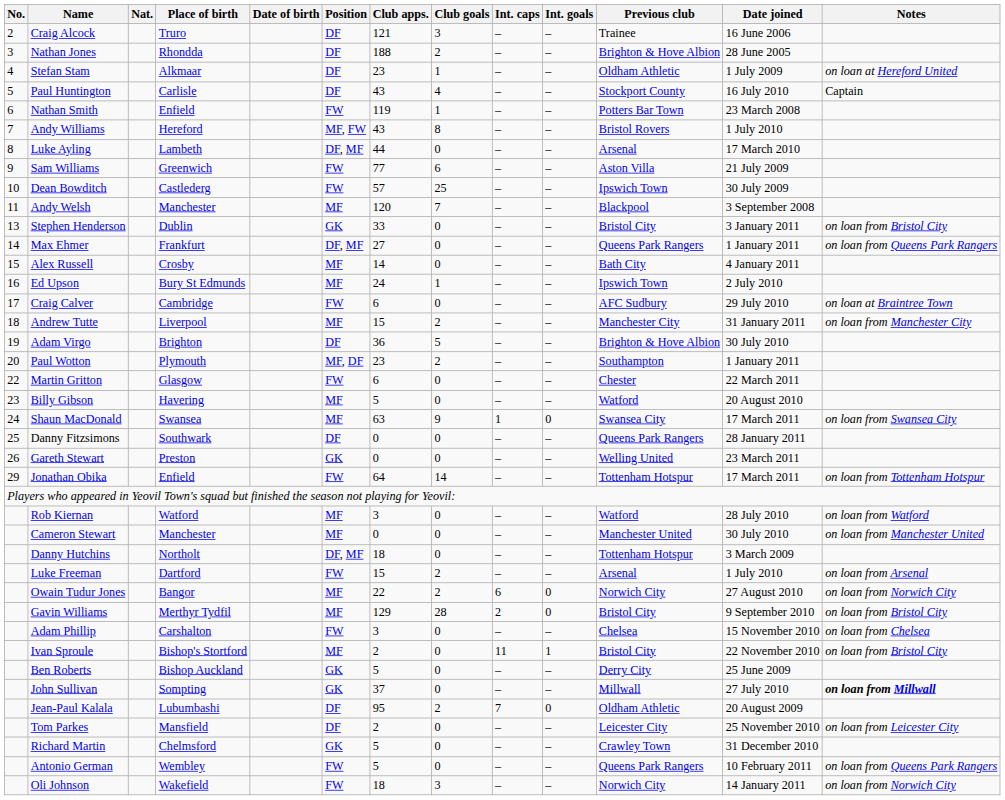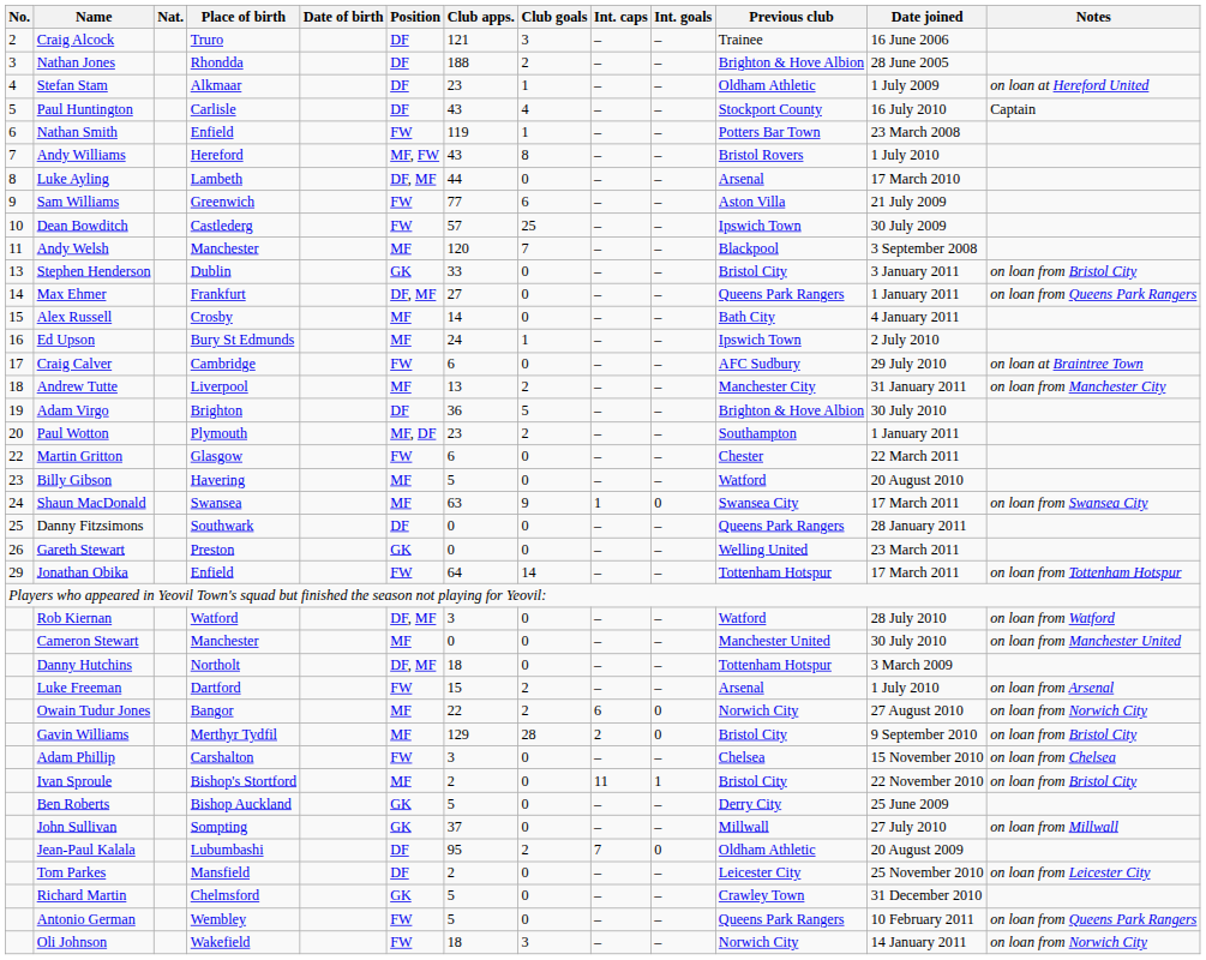 <table class="wikitable"  class= style="text-align:center; font-size:85%">
 <tr>
 <th>No.</th>
 <th>Name</th>
 <th>Nat.</th>
 <th>Place of birth</th>
 <th>Date of birth</th>
 <th>Position</th>
 <th>Club apps.</th>
 <th>Club goals</th>
 <th>Int. caps</th>
 <th>Int. goals</th>
 <th>Previous club</th>
 <th>Date joined</th>
 <th>Notes</th>
 </tr>
 <tr>
 <td>2</td>
 <td><a href='#'>Craig Alcock</a></td>
 <td></td>
 <td><a href='#'>Truro</a></td>
 <td></td>
 <td><a href='#'>DF</a></td>
 <td>121</td>
 <td>3</td>
 <td>–</td>
 <td>–</td>
 <td>Trainee</td>
 <td>16 June 2006</td>
 <td></td>
 </tr>
 <tr>
 <td>3</td>
 <td><a href='#'>Nathan Jones</a></td>
 <td></td>
 <td><a href='#'>Rhondda</a></td>
 <td></td>
 <td><a href='#'>DF</a></td>
 <td>188</td>
 <td>2</td>
 <td>–</td>
 <td>–</td>
 <td><a href='#'>Brighton & Hove Albion</a></td>
 <td>28 June 2005</td>
 <td></td>
 </tr>
 <tr>
 <td>4</td>
 <td><a href='#'>Stefan Stam</a></td>
 <td></td>
 <td><a href='#'>Alkmaar</a></td>
 <td></td>
 <td><a href='#'>DF</a></td>
 <td>23</td>
 <td>1</td>
 <td>–</td>
 <td>–</td>
 <td><a href='#'>Oldham Athletic</a></td>
 <td>1 July 2009</td>
 <td><em>on loan at <a href='#'>Hereford United</a></em></td>
 </tr>
 <tr>
 <td>5</td>
 <td><a href='#'>Paul Huntington</a></td>
 <td></td>
 <td><a href='#'>Carlisle</a></td>
 <td></td>
 <td><a href='#'>DF</a></td>
 <td>43</td>
 <td>4</td>
 <td>–</td>
 <td>–</td>
 <td><a href='#'>Stockport County</a></td>
 <td>16 July 2010</td>
 <td>Captain</td>
 </tr>
 <tr>
 <td>6</td>
 <td><a href='#'>Nathan Smith</a></td>
 <td></td>
 <td><a href='#'>Enfield</a></td>
 <td></td>
 <td><a href='#'>FW</a></td>
 <td>119</td>
 <td>1</td>
 <td>–</td>
 <td>–</td>
 <td><a href='#'>Potters Bar Town</a></td>
 <td>23 March 2008</td>
 <td></td>
 </tr>
 <tr>
 <td>7</td>
 <td><a href='#'>Andy Williams</a></td>
 <td></td>
 <td><a href='#'>Hereford</a></td>
 <td></td>
 <td><a href='#'>MF</a>, <a href='#'>FW</a></td>
 <td>43</td>
 <td>8</td>
 <td>–</td>
 <td>–</td>
 <td><a href='#'>Bristol Rovers</a></td>
 <td>1 July 2010</td>
 <td></td>
 </tr>
 <tr>
 <td>8</td>
 <td><a href='#'>Luke Ayling</a></td>
 <td></td>
 <td><a href='#'>Lambeth</a></td>
 <td></td>
 <td><a href='#'>DF</a>, <a href='#'>MF</a></td>
 <td>44</td>
 <td>0</td>
 <td>–</td>
 <td>–</td>
 <td><a href='#'>Arsenal</a></td>
 <td>17 March 2010</td>
 <td></td>
 </tr>
 <tr>
 <td>9</td>
 <td><a href='#'>Sam Williams</a></td>
 <td></td>
 <td><a href='#'>Greenwich</a></td>
 <td></td>
 <td><a href='#'>FW</a></td>
 <td>77</td>
 <td>6</td>
 <td>–</td>
 <td>–</td>
 <td><a href='#'>Aston Villa</a></td>
 <td>21 July 2009</td>
 <td></td>
 </tr>
 <tr>
 <td>10</td>
 <td><a href='#'>Dean Bowditch</a></td>
 <td></td>
 <td><a href='#'>Castlederg</a></td>
 <td></td>
 <td><a href='#'>FW</a></td>
 <td>57</td>
 <td>25</td>
 <td>–</td>
 <td>–</td>
 <td><a href='#'>Ipswich Town</a></td>
 <td>30 July 2009</td>
 <td></td>
 </tr>
 <tr>
 <td>11</td>
 <td><a href='#'>Andy Welsh</a></td>
 <td></td>
 <td><a href='#'>Manchester</a></td>
 <td></td>
 <td><a href='#'>MF</a></td>
 <td>120</td>
 <td>7</td>
 <td>–</td>
 <td>–</td>
 <td><a href='#'>Blackpool</a></td>
 <td>3 September 2008</td>
 <td></td>
 </tr>
 <tr>
 <td>13</td>
 <td><a href='#'>Stephen Henderson</a></td>
 <td></td>
 <td><a href='#'>Dublin</a></td>
 <td></td>
 <td><a href='#'>GK</a></td>
 <td>33</td>
 <td>0</td>
 <td>–</td>
 <td>–</td>
 <td><a href='#'>Bristol City</a></td>
 <td>3 January 2011</td>
 <td><em>on loan from <a href='#'>Bristol City</a></em></td>
 </tr>
 <tr>
 <td>14</td>
 <td><a href='#'>Max Ehmer</a></td>
 <td></td>
 <td><a href='#'>Frankfurt</a></td>
 <td></td>
 <td><a href='#'>DF</a>, <a href='#'>MF</a></td>
 <td>27</td>
 <td>0</td>
 <td>–</td>
 <td>–</td>
 <td><a href='#'>Queens Park Rangers</a></td>
 <td>1 January 2011</td>
 <td><em>on loan from <a href='#'>Queens Park Rangers</a></em></td>
 </tr>
 <tr>
 <td>15</td>
 <td><a href='#'>Alex Russell</a></td>
 <td></td>
 <td><a href='#'>Crosby</a></td>
 <td></td>
 <td><a href='#'>MF</a></td>
 <td>14</td>
 <td>0</td>
 <td>–</td>
 <td>–</td>
 <td><a href='#'>Bath City</a></td>
 <td>4 January 2011</td>
 <td></td>
 </tr>
 <tr>
 <td>16</td>
 <td><a href='#'>Ed Upson</a></td>
 <td></td>
 <td><a href='#'>Bury St Edmunds</a></td>
 <td></td>
 <td><a href='#'>MF</a></td>
 <td>24</td>
 <td>1</td>
 <td>–</td>
 <td>–</td>
 <td><a href='#'>Ipswich Town</a></td>
 <td>2 July 2010</td>
 <td></td>
 </tr>
 <tr>
 <td>17</td>
 <td><a href='#'>Craig Calver</a></td>
 <td></td>
 <td><a href='#'>Cambridge</a></td>
 <td></td>
 <td><a href='#'>FW</a></td>
 <td>6</td>
 <td>0</td>
 <td>–</td>
 <td>–</td>
 <td><a href='#'>AFC Sudbury</a></td>
 <td>29 July 2010</td>
 <td><em>on loan at <a href='#'>Braintree Town</a></em></td>
 </tr>
 <tr>
 <td>18</td>
 <td><a href='#'>Andrew Tutte</a></td>
 <td></td>
 <td><a href='#'>Liverpool</a></td>
 <td></td>
 <td><a href='#'>MF</a></td>
-<td>15</td>
+<td>13</td>
 <td>2</td>
 <td>–</td>
 <td>–</td>
 <td><a href='#'>Manchester City</a></td>
 <td>31 January 2011</td>
 <td><em>on loan from <a href='#'>Manchester City</a></em></td>
 </tr>
 <tr>
 <td>19</td>
 <td><a href='#'>Adam Virgo</a></td>
 <td></td>
 <td> <a href='#'>Brighton</a></td>
 <td></td>
 <td><a href='#'>DF</a></td>
 <td>36</td>
 <td>5</td>
 <td>–</td>
 <td>–</td>
 <td><a href='#'>Brighton & Hove Albion</a></td>
 <td>30 July 2010</td>
 <td></td>
 </tr>
 <tr>
 <td>20</td>
 <td><a href='#'>Paul Wotton</a></td>
 <td></td>
 <td><a href='#'>Plymouth</a></td>
 <td></td>
 <td><a href='#'>MF</a>, <a href='#'>DF</a></td>
 <td>23</td>
 <td>2</td>
 <td>–</td>
 <td>–</td>
 <td><a href='#'>Southampton</a></td>
 <td>1 January 2011</td>
 <td></td>
 </tr>
 <tr>
 <td>22</td>
 <td><a href='#'>Martin Gritton</a></td>
 <td></td>
 <td><a href='#'>Glasgow</a></td>
 <td></td>
 <td><a href='#'>FW</a></td>
 <td>6</td>
 <td>0</td>
 <td>–</td>
 <td>–</td>
 <td><a href='#'>Chester</a></td>
 <td>22 March 2011</td>
 <td></td>
 </tr>
 <tr>
 <td>23</td>
 <td><a href='#'>Billy Gibson</a></td>
 <td></td>
 <td><a href='#'>Havering</a></td>
 <td></td>
 <td><a href='#'>MF</a></td>
 <td>5</td>
 <td>0</td>
 <td>–</td>
 <td>–</td>
 <td><a href='#'>Watford</a></td>
 <td>20 August 2010</td>
 <td></td>
 </tr>
 <tr>
 <td>24</td>
 <td><a href='#'>Shaun MacDonald</a></td>
 <td></td>
 <td><a href='#'>Swansea</a></td>
 <td></td>
 <td><a href='#'>MF</a></td>
 <td>63</td>
 <td>9</td>
 <td>1</td>
 <td>0</td>
 <td><a href='#'>Swansea City</a></td>
 <td>17 March 2011</td>
 <td><em>on loan from <a href='#'>Swansea City</a></em></td>
 </tr>
 <tr>
 <td>25</td>
 <td>Danny Fitzsimons</td>
 <td></td>
 <td> <a href='#'>Southwark</a></td>
 <td></td>
 <td><a href='#'>DF</a></td>
 <td>0</td>
 <td>0</td>
 <td>–</td>
 <td>–</td>
 <td><a href='#'>Queens Park Rangers</a></td>
 <td>28 January 2011</td>
 <td></td>
 </tr>
 <tr>
 <td>26</td>
 <td><a href='#'>Gareth Stewart</a></td>
 <td></td>
 <td><a href='#'>Preston</a></td>
 <td></td>
 <td><a href='#'>GK</a></td>
 <td>0</td>
 <td>0</td>
 <td>–</td>
 <td>–</td>
 <td><a href='#'>Welling United</a></td>
 <td>23 March 2011</td>
 <td></td>
 </tr>
 <tr>
 <td>29</td>
 <td><a href='#'>Jonathan Obika</a></td>
 <td></td>
 <td><a href='#'>Enfield</a></td>
 <td></td>
 <td><a href='#'>FW</a></td>
 <td>64</td>
 <td>14</td>
 <td>–</td>
 <td>–</td>
 <td><a href='#'>Tottenham Hotspur</a></td>
 <td>17 March 2011</td>
 <td><em>on loan from <a href='#'>Tottenham Hotspur</a></em></td>
 </tr>
 <tr>
 <td colspan="13"><em>Players who appeared in Yeovil Town's squad but finished the season not playing for Yeovil:</em></td>
 </tr>
 <tr>
 <td></td>
 <td><a href='#'>Rob Kiernan</a></td>
 <td></td>
 <td> <a href='#'>Watford</a></td>
 <td></td>
-<td><a href='#'>MF</a></td>
+<td><a href='#'>DF</a>, <a href='#'>MF</a></td>
 <td>3</td>
 <td>0</td>
 <td>–</td>
 <td>–</td>
 <td><a href='#'>Watford</a></td>
 <td>28 July 2010</td>
 <td><em>on loan from <a href='#'>Watford</a></em></td>
 </tr>
 <tr>
 <td></td>
 <td><a href='#'>Cameron Stewart</a></td>
 <td></td>
 <td><a href='#'>Manchester</a></td>
 <td></td>
 <td><a href='#'>MF</a></td>
 <td>0</td>
 <td>0</td>
 <td>–</td>
 <td>–</td>
 <td><a href='#'>Manchester United</a></td>
 <td>30 July 2010</td>
 <td><em>on loan from <a href='#'>Manchester United</a></em></td>
 </tr>
 <tr>
 <td></td>
 <td><a href='#'>Danny Hutchins</a></td>
 <td></td>
 <td><a href='#'>Northolt</a></td>
 <td></td>
 <td><a href='#'>DF</a>, <a href='#'>MF</a></td>
 <td>18</td>
 <td>0</td>
 <td>–</td>
 <td>–</td>
 <td><a href='#'>Tottenham Hotspur</a></td>
 <td>3 March 2009</td>
 <td></td>
 </tr>
 <tr>
 <td></td>
 <td><a href='#'>Luke Freeman</a></td>
 <td></td>
 <td><a href='#'>Dartford</a></td>
 <td></td>
 <td><a href='#'>FW</a></td>
 <td>15</td>
 <td>2</td>
 <td>–</td>
 <td>–</td>
 <td><a href='#'>Arsenal</a></td>
 <td>1 July 2010</td>
 <td><em>on loan from <a href='#'>Arsenal</a></em></td>
 </tr>
 <tr>
 <td></td>
 <td><a href='#'>Owain Tudur Jones</a></td>
 <td></td>
 <td><a href='#'>Bangor</a></td>
 <td></td>
 <td><a href='#'>MF</a></td>
 <td>22</td>
 <td>2</td>
 <td>6</td>
 <td>0</td>
 <td><a href='#'>Norwich City</a></td>
 <td>27 August 2010</td>
 <td><em>on loan from <a href='#'>Norwich City</a></em></td>
 </tr>
 <tr>
 <td></td>
 <td><a href='#'>Gavin Williams</a></td>
 <td></td>
 <td><a href='#'>Merthyr Tydfil</a></td>
 <td></td>
 <td><a href='#'>MF</a></td>
 <td>129</td>
 <td>28</td>
 <td>2</td>
 <td>0</td>
 <td><a href='#'>Bristol City</a></td>
 <td>9 September 2010</td>
 <td><em>on loan from <a href='#'>Bristol City</a></em></td>
 </tr>
 <tr>
 <td></td>
 <td><a href='#'>Adam Phillip</a></td>
 <td></td>
 <td><a href='#'>Carshalton</a></td>
 <td></td>
 <td><a href='#'>FW</a></td>
 <td>3</td>
 <td>0</td>
 <td>–</td>
 <td>–</td>
 <td><a href='#'>Chelsea</a></td>
 <td>15 November 2010</td>
 <td><em>on loan from <a href='#'>Chelsea</a></em></td>
 </tr>
 <tr>
 <td></td>
 <td><a href='#'>Ivan Sproule</a></td>
 <td></td>
 <td><a href='#'>Bishop's Stortford</a></td>
 <td></td>
 <td><a href='#'>MF</a></td>
 <td>2</td>
 <td>0</td>
 <td>11</td>
 <td>1</td>
 <td><a href='#'>Bristol City</a></td>
 <td>22 November 2010</td>
 <td><em>on loan from <a href='#'>Bristol City</a></em></td>
 </tr>
 <tr>
 <td></td>
 <td><a href='#'>Ben Roberts</a></td>
 <td></td>
 <td><a href='#'>Bishop Auckland</a></td>
 <td></td>
 <td><a href='#'>GK</a></td>
 <td>5</td>
 <td>0</td>
 <td>–</td>
 <td>–</td>
 <td><a href='#'>Derry City</a></td>
 <td>25 June 2009</td>
 <td></td>
 </tr>
 <tr>
 <td></td>
 <td><a href='#'>John Sullivan</a></td>
 <td></td>
 <td><a href='#'>Sompting</a></td>
 <td></td>
 <td><a href='#'>GK</a></td>
 <td>37</td>
 <td>0</td>
 <td>–</td>
 <td>–</td>
 <td><a href='#'>Millwall</a></td>
 <td>27 July 2010</td>
-<td><strong><em>on loan from <a href='#'>Millwall</a></em></strong></td>
+<td><em>on loan from <a href='#'>Millwall</a></em></td>
 </tr>
 <tr>
 <td></td>
 <td><a href='#'>Jean-Paul Kalala</a></td>
 <td></td>
 <td><a href='#'>Lubumbashi</a></td>
 <td></td>
 <td><a href='#'>DF</a></td>
 <td>95</td>
 <td>2</td>
 <td>7</td>
 <td>0</td>
 <td><a href='#'>Oldham Athletic</a></td>
 <td>20 August 2009</td>
 <td></td>
 </tr>
 <tr>
 <td></td>
 <td><a href='#'>Tom Parkes</a></td>
 <td></td>
 <td><a href='#'>Mansfield</a></td>
 <td></td>
 <td><a href='#'>DF</a></td>
 <td>2</td>
 <td>0</td>
 <td>–</td>
 <td>–</td>
 <td><a href='#'>Leicester City</a></td>
 <td>25 November 2010</td>
 <td><em>on loan from <a href='#'>Leicester City</a></em></td>
 </tr>
 <tr>
 <td></td>
 <td><a href='#'>Richard Martin</a></td>
 <td></td>
 <td><a href='#'>Chelmsford</a></td>
 <td></td>
 <td><a href='#'>GK</a></td>
 <td>5</td>
 <td>0</td>
 <td>–</td>
 <td>–</td>
 <td><a href='#'>Crawley Town</a></td>
 <td>31 December 2010</td>
 <td></td>
 </tr>
 <tr>
 <td></td>
 <td><a href='#'>Antonio German</a></td>
 <td></td>
 <td><a href='#'>Wembley</a></td>
 <td></td>
 <td><a href='#'>FW</a></td>
 <td>5</td>
 <td>0</td>
 <td>–</td>
 <td>–</td>
 <td><a href='#'>Queens Park Rangers</a></td>
 <td>10 February 2011</td>
 <td><em>on loan from <a href='#'>Queens Park Rangers</a></em></td>
 </tr>
 <tr>
 <td></td>
 <td><a href='#'>Oli Johnson</a></td>
 <td></td>
 <td><a href='#'>Wakefield</a></td>
 <td></td>
 <td><a href='#'>FW</a></td>
 <td>18</td>
 <td>3</td>
 <td>–</td>
 <td>–</td>
 <td><a href='#'>Norwich City</a></td>
 <td>14 January 2011</td>
 <td><em>on loan from <a href='#'>Norwich City</a></em></td>
 </tr>
 </table>
